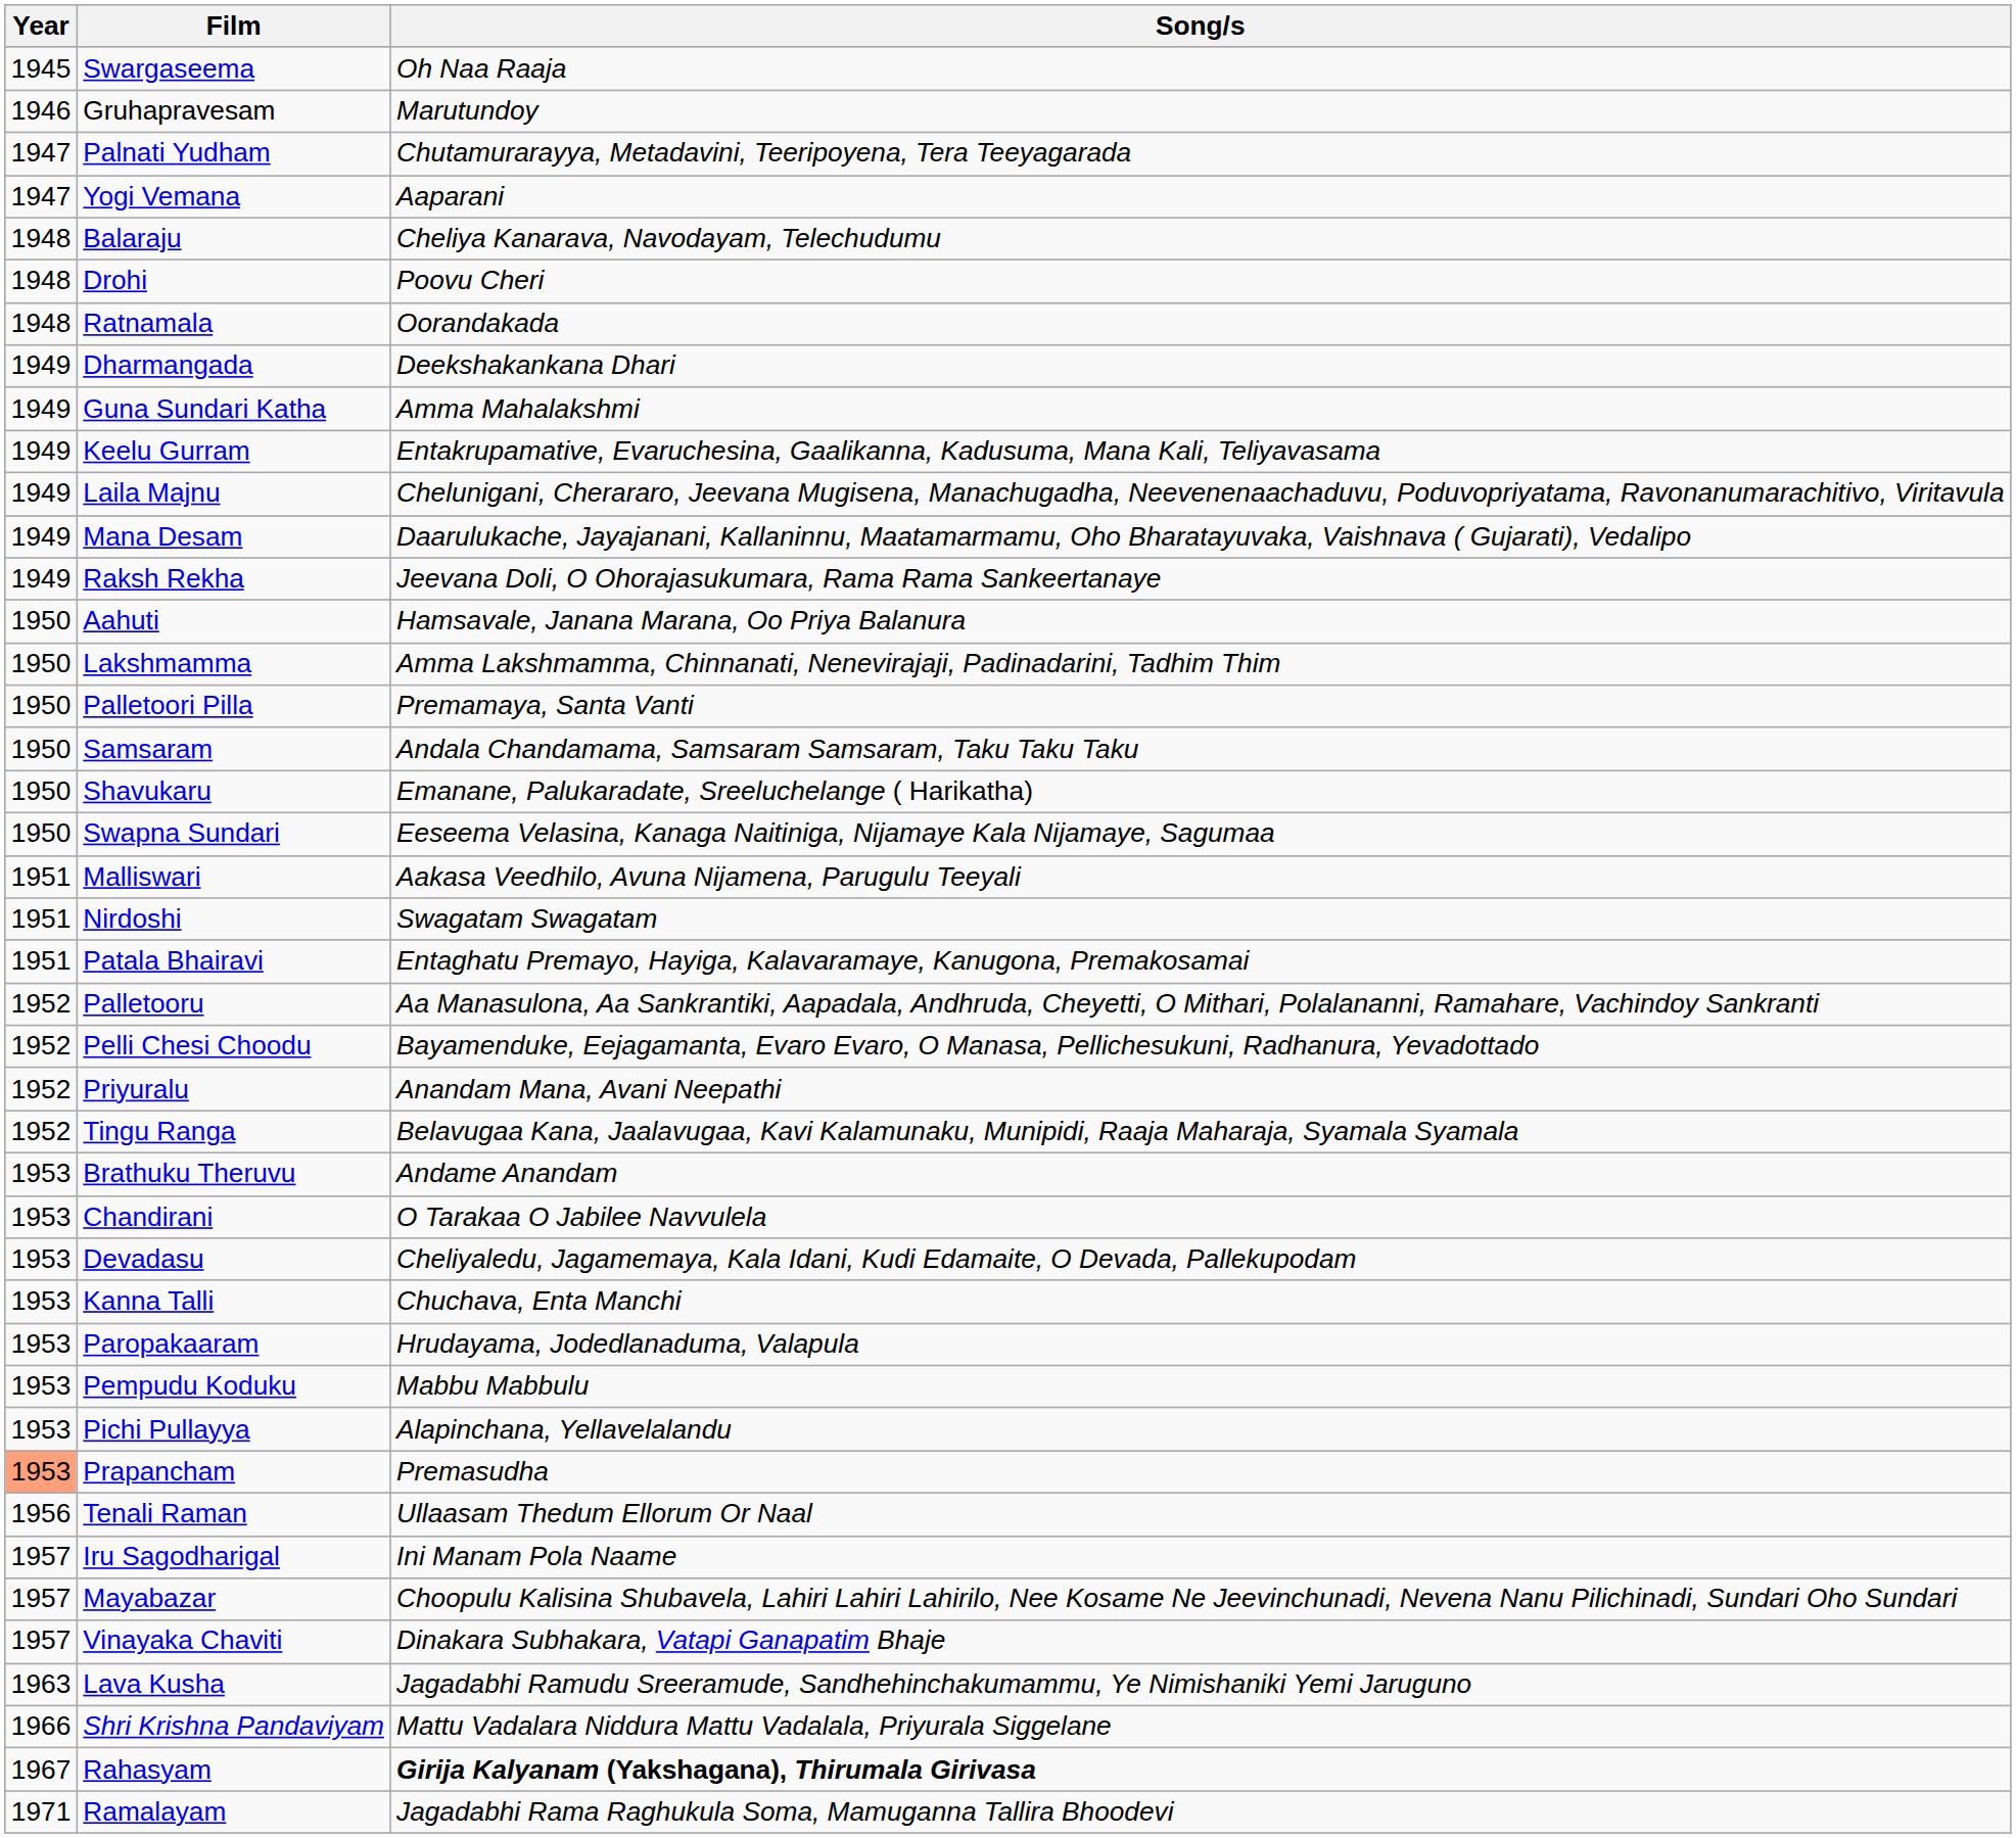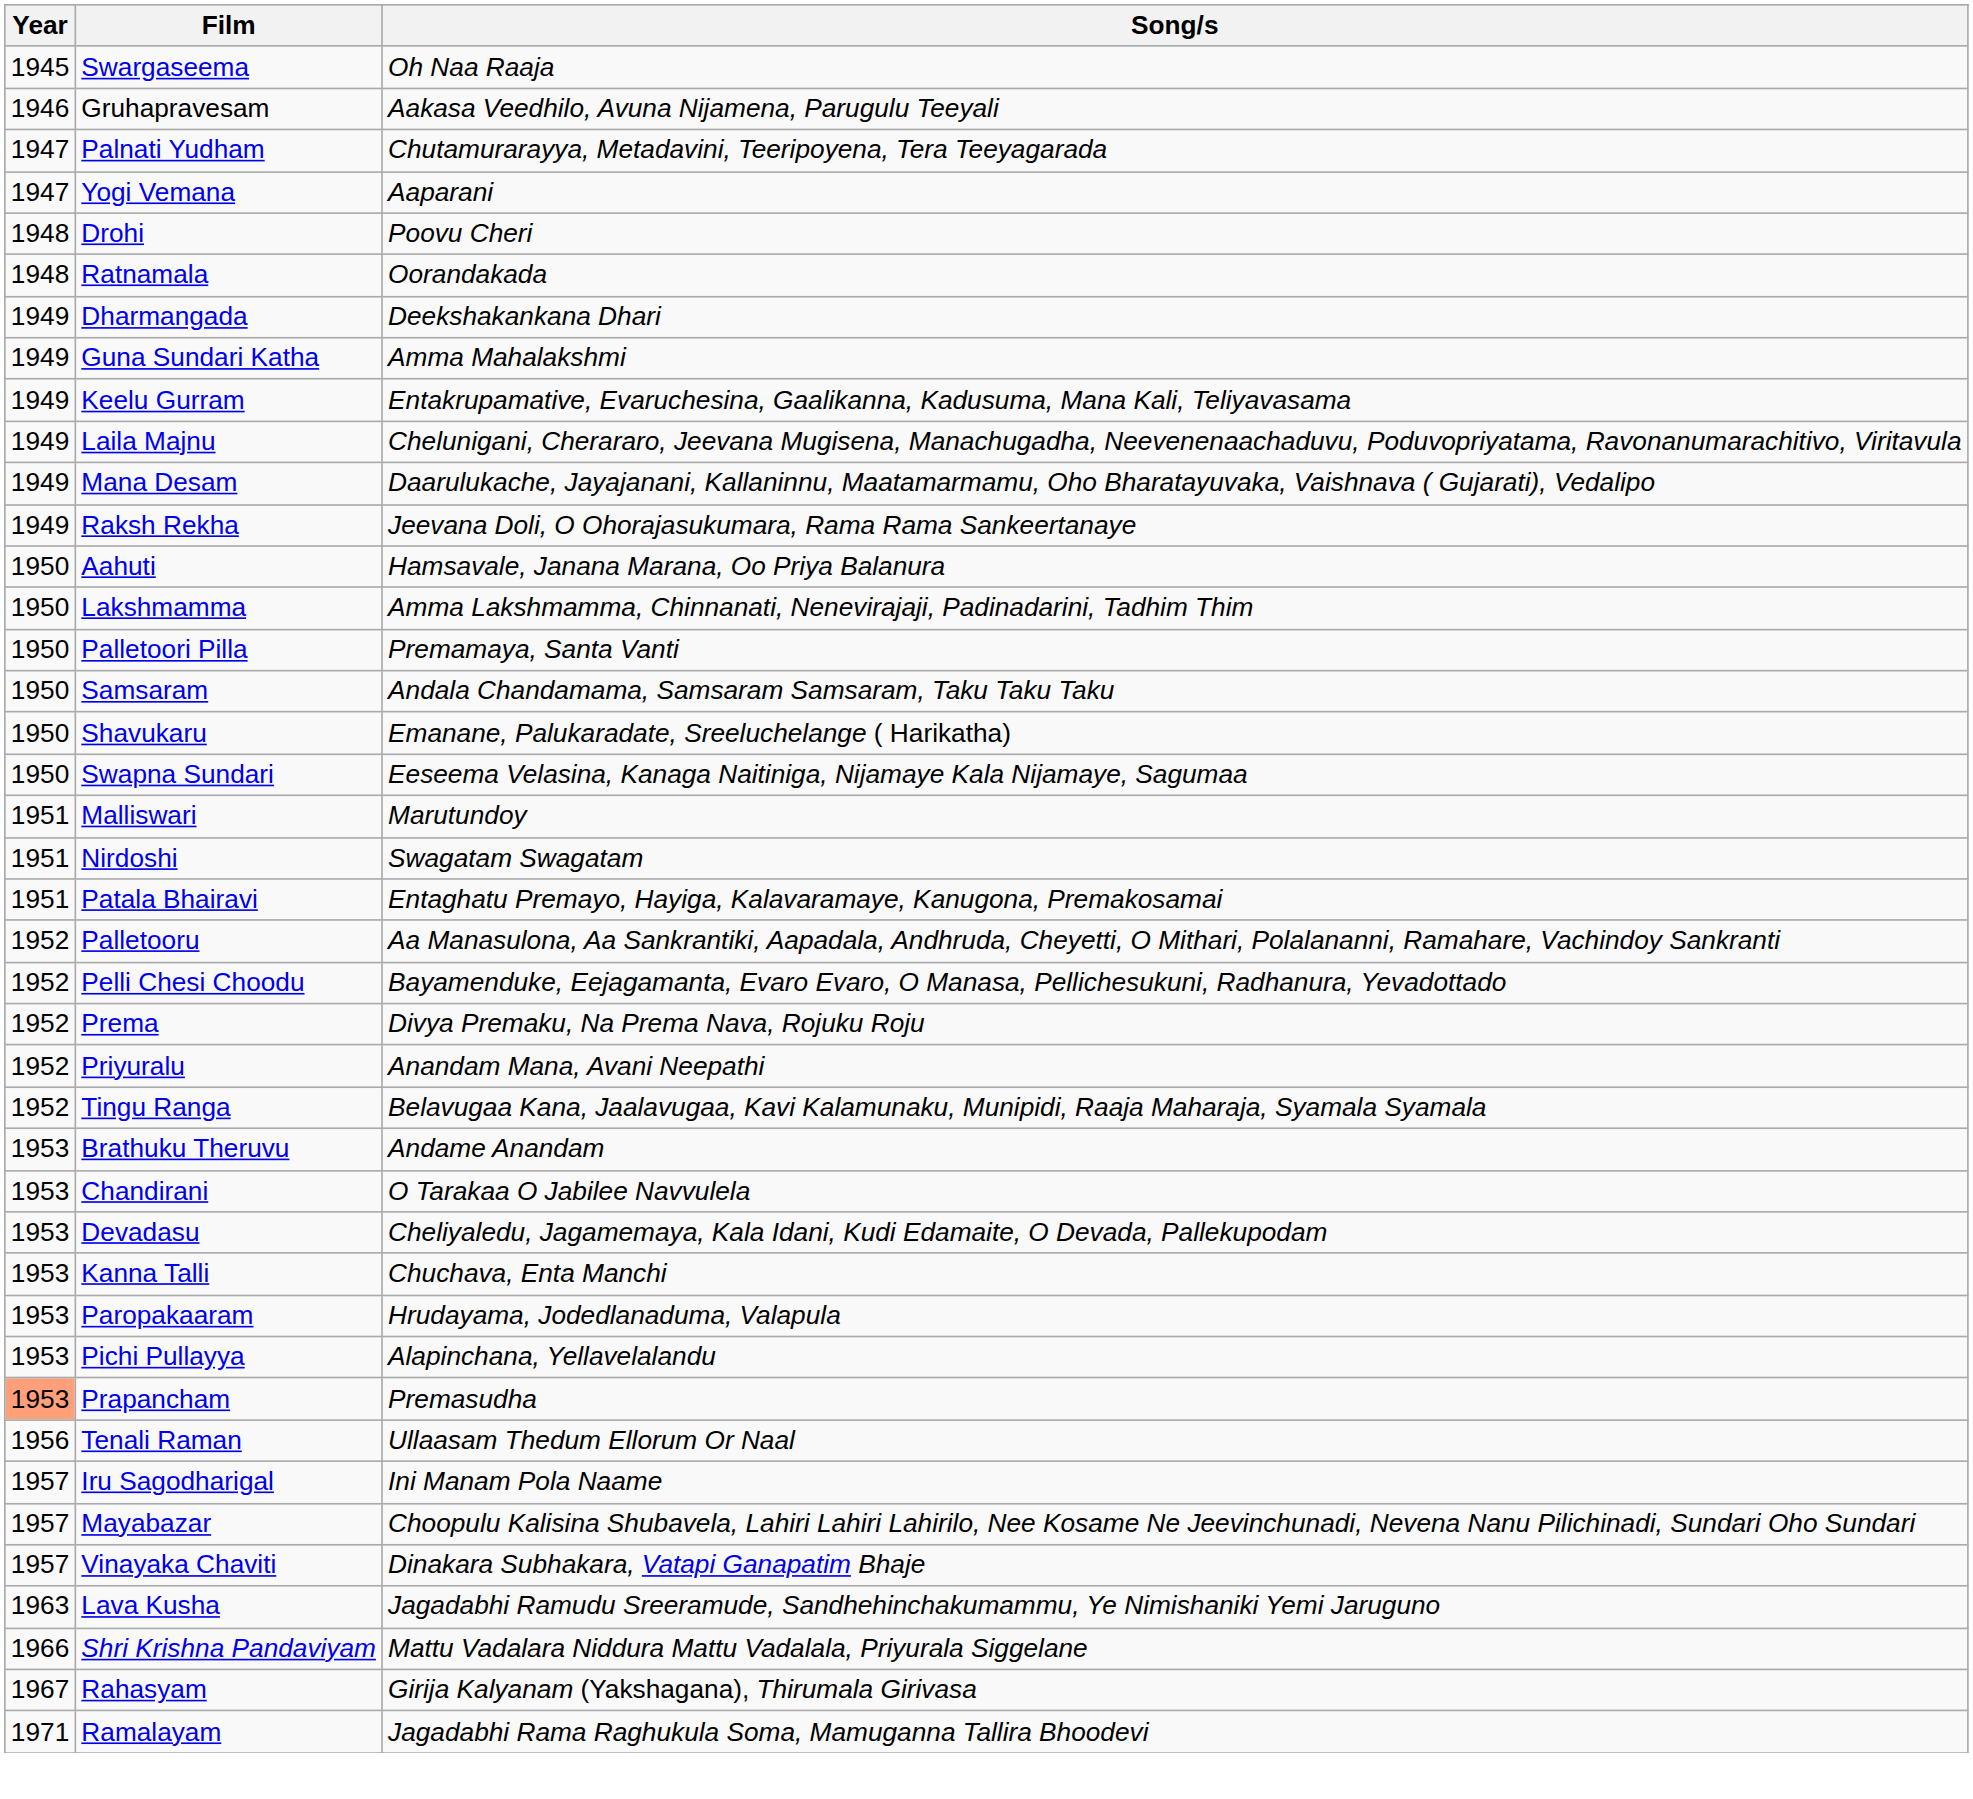 <table class="wikitable">
 <tr>
 <th>Year</th>
 <th>Film</th>
 <th>Song/s</th>
 </tr>
 <tr>
 <td>1945</td>
 <td><a href='#'>Swargaseema</a></td>
 <td><em>Oh Naa Raaja</em></td>
 </tr>
 <tr>
 <td>1946</td>
 <td>Gruhapravesam</td>
-<td><em>Marutundoy</em></td>
+<td><em>Aakasa Veedhilo, Avuna Nijamena, Parugulu Teeyali</em></td>
 </tr>
 <tr>
 <td>1947</td>
 <td><a href='#'>Palnati Yudham</a></td>
 <td><em>Chutamurarayya, Metadavini, Teeripoyena, Tera Teeyagarada</em></td>
 </tr>
 <tr>
 <td>1947</td>
 <td><a href='#'>Yogi Vemana</a></td>
 <td><em>Aaparani</em></td>
-</tr>
-<tr>
-<td>1948</td>
-<td><a href='#'>Balaraju</a></td>
-<td><em>Cheliya Kanarava, Navodayam, Telechudumu</em></td>
 </tr>
 <tr>
 <td>1948</td>
 <td><a href='#'>Drohi</a></td>
 <td><em>Poovu Cheri</em></td>
 </tr>
 <tr>
 <td>1948</td>
 <td><a href='#'>Ratnamala</a></td>
 <td><em>Oorandakada</em></td>
 </tr>
 <tr>
 <td>1949</td>
 <td><a href='#'>Dharmangada</a></td>
 <td><em>Deekshakankana Dhari</em></td>
 </tr>
 <tr>
 <td>1949</td>
 <td><a href='#'>Guna Sundari Katha</a></td>
 <td><em>Amma Mahalakshmi</em></td>
 </tr>
 <tr>
 <td>1949</td>
 <td><a href='#'>Keelu Gurram</a></td>
 <td><em>Entakrupamative, Evaruchesina, Gaalikanna, Kadusuma, Mana Kali, Teliyavasama</em></td>
 </tr>
 <tr>
 <td>1949</td>
 <td><a href='#'>Laila Majnu</a></td>
 <td><em>Chelunigani, Cherararo, Jeevana Mugisena, Manachugadha, Neevenenaachaduvu, Poduvopriyatama, Ravonanumarachitivo, Viritavula</em></td>
 </tr>
 <tr>
 <td>1949</td>
 <td><a href='#'>Mana Desam</a></td>
 <td><em>Daarulukache, Jayajanani, Kallaninnu, Maatamarmamu, Oho Bharatayuvaka, Vaishnava ( Gujarati), Vedalipo</em></td>
 </tr>
 <tr>
 <td>1949</td>
 <td><a href='#'>Raksh Rekha</a></td>
 <td><em>Jeevana Doli, O Ohorajasukumara, Rama Rama Sankeertanaye</em></td>
 </tr>
 <tr>
 <td>1950</td>
 <td><a href='#'>Aahuti</a></td>
 <td><em>Hamsavale, Janana Marana, Oo Priya Balanura</em></td>
 </tr>
 <tr>
 <td>1950</td>
 <td><a href='#'>Lakshmamma</a></td>
 <td><em>Amma Lakshmamma, Chinnanati, Nenevirajaji, Padinadarini,   Tadhim Thim</em></td>
 </tr>
 <tr>
 <td>1950</td>
 <td><a href='#'>Palletoori Pilla</a></td>
 <td><em>Premamaya, Santa Vanti</em></td>
 </tr>
 <tr>
 <td>1950</td>
 <td><a href='#'>Samsaram</a></td>
 <td><em>Andala Chandamama, Samsaram Samsaram, Taku Taku Taku</em></td>
 </tr>
 <tr>
 <td>1950</td>
 <td><a href='#'>Shavukaru</a></td>
 <td><em>Emanane, Palukaradate, Sreeluchelange</em> ( Harikatha)</td>
 </tr>
 <tr>
 <td>1950</td>
 <td><a href='#'>Swapna Sundari</a></td>
 <td><em>Eeseema Velasina, Kanaga Naitiniga, Nijamaye Kala Nijamaye, Sagumaa</em></td>
 </tr>
 <tr>
 <td>1951</td>
 <td><a href='#'>Malliswari</a></td>
-<td><em>Aakasa Veedhilo, Avuna Nijamena, Parugulu Teeyali</em></td>
+<td><em>Marutundoy</em></td>
 </tr>
 <tr>
 <td>1951</td>
 <td><a href='#'>Nirdoshi</a></td>
 <td><em>Swagatam Swagatam</em></td>
 </tr>
 <tr>
 <td>1951</td>
 <td><a href='#'>Patala Bhairavi</a></td>
 <td><em>Entaghatu Premayo, Hayiga, Kalavaramaye, Kanugona, Premakosamai</em></td>
 </tr>
 <tr>
 <td>1952</td>
 <td><a href='#'>Palletooru</a></td>
 <td><em>Aa Manasulona, Aa Sankrantiki, Aapadala, Andhruda, Cheyetti, O Mithari, Polalananni, Ramahare, Vachindoy Sankranti</em></td>
 </tr>
 <tr>
 <td>1952</td>
 <td><a href='#'>Pelli Chesi Choodu</a></td>
 <td><em>Bayamenduke, Eejagamanta, Evaro Evaro, O Manasa, Pellichesukuni, Radhanura, Yevadottado</em></td>
+</tr>
+<tr>
+<td>1952</td>
+<td><a href='#'>Prema</a></td>
+<td><em>Divya Premaku, Na Prema Nava, Rojuku Roju</em></td>
 </tr>
 <tr>
 <td>1952</td>
 <td><a href='#'>Priyuralu</a></td>
 <td><em>Anandam Mana, Avani Neepathi</em></td>
 </tr>
 <tr>
 <td>1952</td>
 <td><a href='#'>Tingu Ranga</a></td>
 <td><em>Belavugaa Kana, Jaalavugaa, Kavi Kalamunaku, Munipidi, Raaja Maharaja, Syamala Syamala</em></td>
 </tr>
 <tr>
 <td>1953</td>
 <td><a href='#'>Brathuku Theruvu</a></td>
 <td><em>Andame Anandam</em></td>
 </tr>
 <tr>
 <td>1953</td>
 <td><a href='#'>Chandirani</a></td>
 <td><em>O Tarakaa O Jabilee Navvulela</em></td>
 </tr>
 <tr>
 <td>1953</td>
 <td><a href='#'>Devadasu</a></td>
 <td><em>Cheliyaledu, Jagamemaya, Kala Idani, Kudi Edamaite, O Devada,  Pallekupodam</em></td>
 </tr>
 <tr>
 <td>1953</td>
 <td><a href='#'>Kanna Talli</a></td>
 <td><em>Chuchava, Enta Manchi</em></td>
 </tr>
 <tr>
 <td>1953</td>
 <td><a href='#'>Paropakaaram</a></td>
 <td><em>Hrudayama, Jodedlanaduma, Valapula</em></td>
-</tr>
-<tr>
-<td>1953</td>
-<td><a href='#'>Pempudu Koduku</a></td>
-<td><em>Mabbu Mabbulu</em></td>
 </tr>
 <tr>
 <td>1953</td>
 <td><a href='#'>Pichi Pullayya</a></td>
 <td><em>Alapinchana, Yellavelalandu</em></td>
 </tr>
 <tr>
 <td style="background: lightsalmon;">1953</td>
 <td><a href='#'>Prapancham</a></td>
 <td><em>Premasudha</em></td>
 </tr>
 <tr>
 <td>1956</td>
 <td><a href='#'>Tenali Raman</a></td>
 <td><em>Ullaasam Thedum Ellorum Or Naal</em></td>
 </tr>
 <tr>
 <td>1957</td>
 <td><a href='#'>Iru Sagodharigal</a></td>
 <td><em>Ini Manam Pola Naame</em></td>
 </tr>
 <tr>
 <td>1957</td>
 <td><a href='#'>Mayabazar</a></td>
 <td><em>Choopulu Kalisina Shubavela, Lahiri Lahiri Lahirilo, Nee Kosame Ne Jeevinchunadi, Nevena Nanu Pilichinadi, Sundari Oho Sundari</em></td>
 </tr>
 <tr>
 <td>1957</td>
 <td><a href='#'>Vinayaka Chaviti</a></td>
 <td><em>Dinakara Subhakara, <a href='#'>Vatapi Ganapatim</a> Bhaje</em></td>
 </tr>
 <tr>
 <td>1963</td>
 <td><a href='#'>Lava Kusha</a></td>
 <td><em>Jagadabhi Ramudu Sreeramude, Sandhehinchakumammu, Ye Nimishaniki Yemi Jaruguno</em></td>
 </tr>
 <tr>
 <td>1966</td>
 <td><em><a href='#'>Shri Krishna Pandaviyam</a></em></td>
 <td><em>Mattu Vadalara Niddura Mattu Vadalala, Priyurala Siggelane</em></td>
 </tr>
 <tr>
 <td>1967</td>
 <td><a href='#'>Rahasyam</a></td>
-<td><strong><em>Girija Kalyanam</em> (Yakshagana), <em>Thirumala Girivasa</em></strong></td>
+<td><em>Girija Kalyanam</em> (Yakshagana), <em>Thirumala Girivasa</em></td>
 </tr>
 <tr>
 <td>1971</td>
 <td><a href='#'>Ramalayam</a></td>
 <td><em>Jagadabhi Rama Raghukula Soma, Mamuganna Tallira Bhoodevi</em></td>
 </tr>
 </table>
